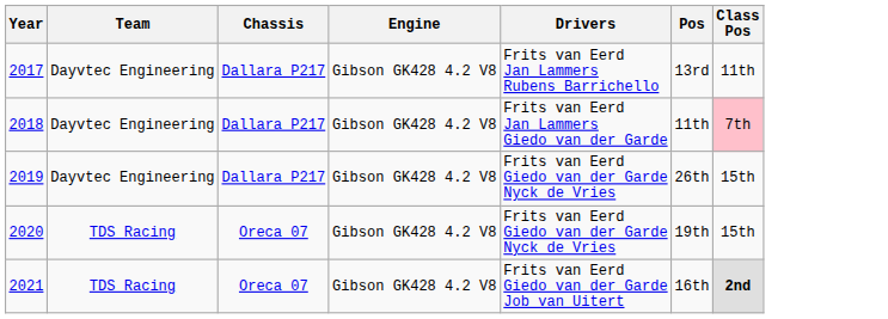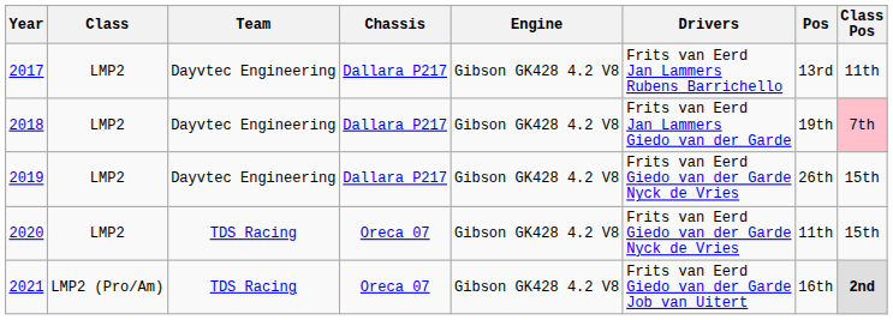 <table class="wikitable" style="font-size: 85%; text-align:center">
 <tr>
 <th>Year</th>
+<th>Class</th>
 <th>Team</th>
 <th>Chassis</th>
 <th>Engine</th>
 <th>Drivers</th>
 <th>Pos</th>
 <th>Class<br>Pos</th>
 </tr>
 <tr>
 <td><a href='#'>2017</a></td>
+<td>LMP2</td>
 <td>Dayvtec Engineering</td>
 <td><a href='#'>Dallara P217</a></td>
 <td>Gibson GK428 4.2 V8</td>
 <td align="left"> Frits van Eerd<br> <a href='#'>Jan Lammers</a><br> <a href='#'>Rubens Barrichello</a></td>
 <td>13rd</td>
 <td>11th</td>
 </tr>
 <tr>
 <td><a href='#'>2018</a></td>
+<td>LMP2</td>
 <td>Dayvtec Engineering</td>
 <td><a href='#'>Dallara P217</a></td>
 <td>Gibson GK428 4.2 V8</td>
 <td align="left"> Frits van Eerd<br> <a href='#'>Jan Lammers</a><br> <a href='#'>Giedo van der Garde</a></td>
-<td>11th</td>
+<td>19th</td>
 <td style="background: pink;">7th</td>
 </tr>
 <tr>
 <td><a href='#'>2019</a></td>
+<td>LMP2</td>
 <td>Dayvtec Engineering</td>
 <td><a href='#'>Dallara P217</a></td>
 <td>Gibson GK428 4.2 V8</td>
 <td align="left"> Frits van Eerd<br> <a href='#'>Giedo van der Garde</a><br> <a href='#'>Nyck de Vries</a></td>
 <td>26th</td>
 <td>15th</td>
 </tr>
 <tr>
 <td><a href='#'>2020</a></td>
+<td>LMP2</td>
 <td><a href='#'>TDS Racing</a></td>
 <td><a href='#'>Oreca 07</a></td>
 <td>Gibson GK428 4.2 V8</td>
 <td align="left"> Frits van Eerd<br> <a href='#'>Giedo van der Garde</a><br> <a href='#'>Nyck de Vries</a></td>
-<td>19th</td>
+<td>11th</td>
 <td>15th</td>
 </tr>
 <tr>
 <td><a href='#'>2021</a></td>
+<td>LMP2 (Pro/Am)</td>
 <td><a href='#'>TDS Racing</a></td>
 <td><a href='#'>Oreca 07</a></td>
 <td>Gibson GK428 4.2 V8</td>
 <td align="left"> Frits van Eerd<br> <a href='#'>Giedo van der Garde</a><br> <a href='#'>Job van Uitert</a></td>
 <td>16th</td>
 <td style="background:#DFDFDF;"><strong>2nd</strong></td>
 </tr>
 </table>
